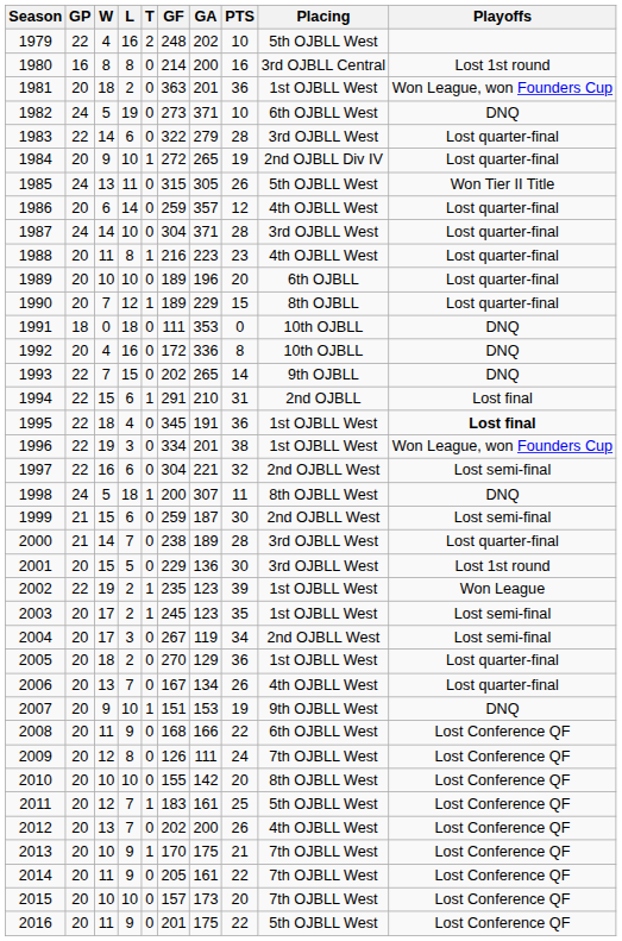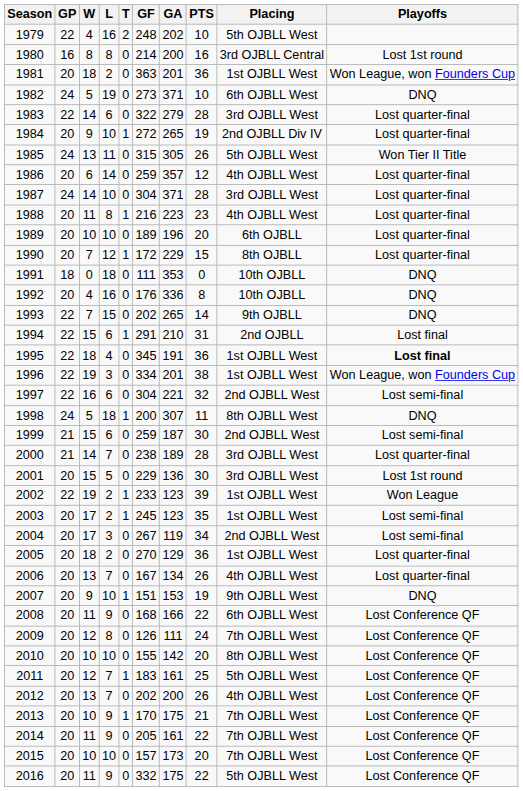 <table class="wikitable" style="text-align:center">
 <tr>
 <th>Season</th>
 <th><strong>GP</strong></th>
 <th><strong>W</strong></th>
 <th><strong>L</strong></th>
 <th><strong>T</strong></th>
 <th><strong>GF</strong></th>
 <th><strong>GA</strong></th>
 <th><strong>PTS</strong></th>
 <th><strong>Placing</strong></th>
 <th><strong>Playoffs</strong></th>
 </tr>
 <tr>
 <td>1979</td>
 <td>22</td>
 <td>4</td>
 <td>16</td>
 <td>2</td>
 <td>248</td>
 <td>202</td>
 <td>10</td>
 <td>5th OJBLL West</td>
 <td></td>
 </tr>
 <tr>
 <td>1980</td>
 <td>16</td>
 <td>8</td>
 <td>8</td>
 <td>0</td>
 <td>214</td>
 <td>200</td>
 <td>16</td>
 <td>3rd OJBLL Central</td>
 <td>Lost 1st round</td>
 </tr>
 <tr>
 <td>1981</td>
 <td>20</td>
 <td>18</td>
 <td>2</td>
 <td>0</td>
 <td>363</td>
 <td>201</td>
 <td>36</td>
 <td>1st OJBLL West</td>
 <td>Won League, won <a href='#'>Founders Cup</a></td>
 </tr>
 <tr>
 <td>1982</td>
 <td>24</td>
 <td>5</td>
 <td>19</td>
 <td>0</td>
 <td>273</td>
 <td>371</td>
 <td>10</td>
 <td>6th OJBLL West</td>
 <td>DNQ</td>
 </tr>
 <tr>
 <td>1983</td>
 <td>22</td>
 <td>14</td>
 <td>6</td>
 <td>0</td>
 <td>322</td>
 <td>279</td>
 <td>28</td>
 <td>3rd OJBLL West</td>
 <td>Lost quarter-final</td>
 </tr>
 <tr>
 <td>1984</td>
 <td>20</td>
 <td>9</td>
 <td>10</td>
 <td>1</td>
 <td>272</td>
 <td>265</td>
 <td>19</td>
 <td>2nd OJBLL Div IV</td>
 <td>Lost quarter-final</td>
 </tr>
 <tr>
 <td>1985</td>
 <td>24</td>
 <td>13</td>
 <td>11</td>
 <td>0</td>
 <td>315</td>
 <td>305</td>
 <td>26</td>
 <td>5th OJBLL West</td>
 <td>Won Tier II Title</td>
 </tr>
 <tr>
 <td>1986</td>
 <td>20</td>
 <td>6</td>
 <td>14</td>
 <td>0</td>
 <td>259</td>
 <td>357</td>
 <td>12</td>
 <td>4th OJBLL West</td>
 <td>Lost quarter-final</td>
 </tr>
 <tr>
 <td>1987</td>
 <td>24</td>
 <td>14</td>
 <td>10</td>
 <td>0</td>
 <td>304</td>
 <td>371</td>
 <td>28</td>
 <td>3rd OJBLL West</td>
 <td>Lost quarter-final</td>
 </tr>
 <tr>
 <td>1988</td>
 <td>20</td>
 <td>11</td>
 <td>8</td>
 <td>1</td>
 <td>216</td>
 <td>223</td>
 <td>23</td>
 <td>4th OJBLL West</td>
 <td>Lost quarter-final</td>
 </tr>
 <tr>
 <td>1989</td>
 <td>20</td>
 <td>10</td>
 <td>10</td>
 <td>0</td>
 <td>189</td>
 <td>196</td>
 <td>20</td>
 <td>6th OJBLL</td>
 <td>Lost quarter-final</td>
 </tr>
 <tr>
 <td>1990</td>
 <td>20</td>
 <td>7</td>
 <td>12</td>
 <td>1</td>
-<td>189</td>
+<td>172</td>
 <td>229</td>
 <td>15</td>
 <td>8th OJBLL</td>
 <td>Lost quarter-final</td>
 </tr>
 <tr>
 <td>1991</td>
 <td>18</td>
 <td>0</td>
 <td>18</td>
 <td>0</td>
 <td>111</td>
 <td>353</td>
 <td>0</td>
 <td>10th OJBLL</td>
 <td>DNQ</td>
 </tr>
 <tr>
 <td>1992</td>
 <td>20</td>
 <td>4</td>
 <td>16</td>
 <td>0</td>
-<td>172</td>
+<td>176</td>
 <td>336</td>
 <td>8</td>
 <td>10th OJBLL</td>
 <td>DNQ</td>
 </tr>
 <tr>
 <td>1993</td>
 <td>22</td>
 <td>7</td>
 <td>15</td>
 <td>0</td>
 <td>202</td>
 <td>265</td>
 <td>14</td>
 <td>9th OJBLL</td>
 <td>DNQ</td>
 </tr>
 <tr>
 <td>1994</td>
 <td>22</td>
 <td>15</td>
 <td>6</td>
 <td>1</td>
 <td>291</td>
 <td>210</td>
 <td>31</td>
 <td>2nd OJBLL</td>
 <td>Lost final</td>
 </tr>
 <tr>
 <td>1995</td>
 <td>22</td>
 <td>18</td>
 <td>4</td>
 <td>0</td>
 <td>345</td>
 <td>191</td>
 <td>36</td>
 <td>1st OJBLL West</td>
 <td><strong>Lost final</strong></td>
 </tr>
 <tr>
 <td>1996</td>
 <td>22</td>
 <td>19</td>
 <td>3</td>
 <td>0</td>
 <td>334</td>
 <td>201</td>
 <td>38</td>
 <td>1st OJBLL West</td>
 <td>Won League, won <a href='#'>Founders Cup</a></td>
 </tr>
 <tr>
 <td>1997</td>
 <td>22</td>
 <td>16</td>
 <td>6</td>
 <td>0</td>
 <td>304</td>
 <td>221</td>
 <td>32</td>
 <td>2nd OJBLL West</td>
 <td>Lost semi-final</td>
 </tr>
 <tr>
 <td>1998</td>
 <td>24</td>
 <td>5</td>
 <td>18</td>
 <td>1</td>
 <td>200</td>
 <td>307</td>
 <td>11</td>
 <td>8th OJBLL West</td>
 <td>DNQ</td>
 </tr>
 <tr>
 <td>1999</td>
 <td>21</td>
 <td>15</td>
 <td>6</td>
 <td>0</td>
 <td>259</td>
 <td>187</td>
 <td>30</td>
 <td>2nd OJBLL West</td>
 <td>Lost semi-final</td>
 </tr>
 <tr>
 <td>2000</td>
 <td>21</td>
 <td>14</td>
 <td>7</td>
 <td>0</td>
 <td>238</td>
 <td>189</td>
 <td>28</td>
 <td>3rd OJBLL West</td>
 <td>Lost quarter-final</td>
 </tr>
 <tr>
 <td>2001</td>
 <td>20</td>
 <td>15</td>
 <td>5</td>
 <td>0</td>
 <td>229</td>
 <td>136</td>
 <td>30</td>
 <td>3rd OJBLL West</td>
 <td>Lost 1st round</td>
 </tr>
 <tr>
 <td>2002</td>
 <td>22</td>
 <td>19</td>
 <td>2</td>
 <td>1</td>
-<td>235</td>
+<td>233</td>
 <td>123</td>
 <td>39</td>
 <td>1st OJBLL West</td>
 <td>Won League</td>
 </tr>
 <tr>
 <td>2003</td>
 <td>20</td>
 <td>17</td>
 <td>2</td>
 <td>1</td>
 <td>245</td>
 <td>123</td>
 <td>35</td>
 <td>1st OJBLL West</td>
 <td>Lost semi-final</td>
 </tr>
 <tr>
 <td>2004</td>
 <td>20</td>
 <td>17</td>
 <td>3</td>
 <td>0</td>
 <td>267</td>
 <td>119</td>
 <td>34</td>
 <td>2nd OJBLL West</td>
 <td>Lost semi-final</td>
 </tr>
 <tr>
 <td>2005</td>
 <td>20</td>
 <td>18</td>
 <td>2</td>
 <td>0</td>
 <td>270</td>
 <td>129</td>
 <td>36</td>
 <td>1st OJBLL West</td>
 <td>Lost quarter-final</td>
 </tr>
 <tr>
 <td>2006</td>
 <td>20</td>
 <td>13</td>
 <td>7</td>
 <td>0</td>
 <td>167</td>
 <td>134</td>
 <td>26</td>
 <td>4th OJBLL West</td>
 <td>Lost quarter-final</td>
 </tr>
 <tr>
 <td>2007</td>
 <td>20</td>
 <td>9</td>
 <td>10</td>
 <td>1</td>
 <td>151</td>
 <td>153</td>
 <td>19</td>
 <td>9th OJBLL West</td>
 <td>DNQ</td>
 </tr>
 <tr>
 <td>2008</td>
 <td>20</td>
 <td>11</td>
 <td>9</td>
 <td>0</td>
 <td>168</td>
 <td>166</td>
 <td>22</td>
 <td>6th OJBLL West</td>
 <td>Lost Conference QF</td>
 </tr>
 <tr>
 <td>2009</td>
 <td>20</td>
 <td>12</td>
 <td>8</td>
 <td>0</td>
 <td>126</td>
 <td>111</td>
 <td>24</td>
 <td>7th OJBLL West</td>
 <td>Lost Conference QF</td>
 </tr>
 <tr>
 <td>2010</td>
 <td>20</td>
 <td>10</td>
 <td>10</td>
 <td>0</td>
 <td>155</td>
 <td>142</td>
 <td>20</td>
 <td>8th OJBLL West</td>
 <td>Lost Conference QF</td>
 </tr>
 <tr>
 <td>2011</td>
 <td>20</td>
 <td>12</td>
 <td>7</td>
 <td>1</td>
 <td>183</td>
 <td>161</td>
 <td>25</td>
 <td>5th OJBLL West</td>
 <td>Lost Conference QF</td>
 </tr>
 <tr>
 <td>2012</td>
 <td>20</td>
 <td>13</td>
 <td>7</td>
 <td>0</td>
 <td>202</td>
 <td>200</td>
 <td>26</td>
 <td>4th OJBLL West</td>
 <td>Lost Conference QF</td>
 </tr>
 <tr>
 <td>2013</td>
 <td>20</td>
 <td>10</td>
 <td>9</td>
 <td>1</td>
 <td>170</td>
 <td>175</td>
 <td>21</td>
 <td>7th OJBLL West</td>
 <td>Lost Conference QF</td>
 </tr>
 <tr>
 <td>2014</td>
 <td>20</td>
 <td>11</td>
 <td>9</td>
 <td>0</td>
 <td>205</td>
 <td>161</td>
 <td>22</td>
 <td>7th OJBLL West</td>
 <td>Lost Conference QF</td>
 </tr>
 <tr>
 <td>2015</td>
 <td>20</td>
 <td>10</td>
 <td>10</td>
 <td>0</td>
 <td>157</td>
 <td>173</td>
 <td>20</td>
 <td>7th OJBLL West</td>
 <td>Lost Conference QF</td>
 </tr>
 <tr>
 <td>2016</td>
 <td>20</td>
 <td>11</td>
 <td>9</td>
 <td>0</td>
-<td>201</td>
+<td>332</td>
 <td>175</td>
 <td>22</td>
 <td>5th OJBLL West</td>
 <td>Lost Conference QF</td>
 </tr>
 </table>
